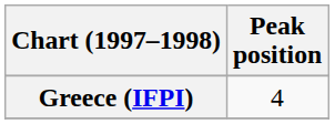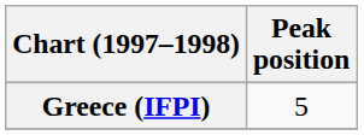 <table class="wikitable sortable plainrowheaders" style="text-align:center">
 <tr>
 <th>Chart (1997–1998)</th>
 <th>Peak<br>position</th>
 </tr>
 <tr>
 </tr>
 <tr>
 </tr>
 <tr>
 </tr>
 <tr>
 </tr>
 <tr>
 <th scope="row">Greece (<a href='#'>IFPI</a>)</th>
-<td>4</td>
+<td>5</td>
 </tr>
 <tr>
 </tr>
 <tr>
 </tr>
 </table>
